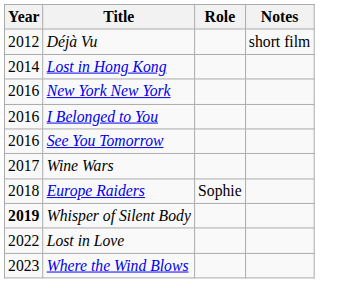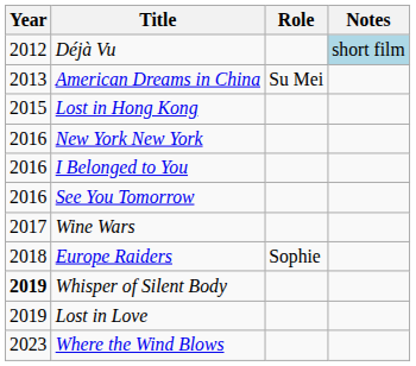 <table class="wikitable sortable">
 <tr>
 <th>Year</th>
 <th>Title</th>
 <th>Role</th>
 <th class="unsortable">Notes</th>
 </tr>
 <tr>
 <td>2012</td>
 <td><em>Déjà Vu</em></td>
 <td></td>
-<td>short film</td>
+<td style="background: lightblue;">short film</td>
 </tr>
 <tr>
-<td>2014</td>
+<td>2013</td>
+<td><em><a href='#'>American Dreams in China</a></em></td>
+<td>Su Mei</td>
+<td></td>
+</tr>
+<tr>
+<td>2015</td>
 <td><em><a href='#'>Lost in Hong Kong</a></em></td>
 <td></td>
 <td></td>
 </tr>
 <tr>
 <td>2016</td>
 <td><em><a href='#'>New York New York</a></em></td>
 <td></td>
 <td></td>
 </tr>
 <tr>
 <td>2016</td>
 <td><em><a href='#'>I Belonged to You</a></em></td>
 <td></td>
 <td></td>
 </tr>
 <tr>
 <td>2016</td>
 <td><em><a href='#'>See You Tomorrow</a></em></td>
 <td></td>
 <td></td>
 </tr>
 <tr>
 <td>2017</td>
 <td><em>Wine Wars</em></td>
 <td></td>
 <td></td>
 </tr>
 <tr>
 <td>2018</td>
 <td><em><a href='#'>Europe Raiders</a></em></td>
 <td>Sophie</td>
 <td></td>
 </tr>
 <tr>
 <td><strong>2019</strong></td>
 <td><em>Whisper of Silent Body</em></td>
 <td></td>
 <td></td>
 </tr>
 <tr>
-<td>2022</td>
+<td>2019</td>
 <td><em>Lost in Love</em></td>
 <td></td>
 <td></td>
 </tr>
 <tr>
 <td>2023</td>
 <td><em><a href='#'>Where the Wind Blows</a></em></td>
 <td></td>
 <td></td>
 </tr>
 </table>
